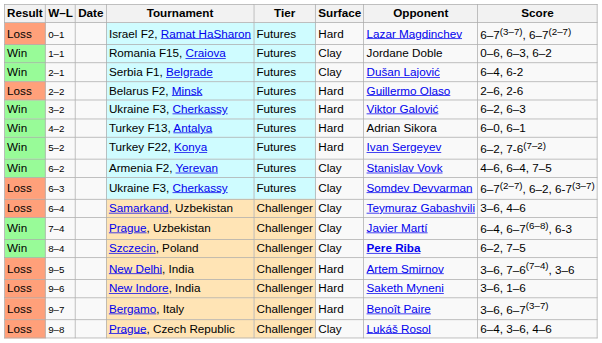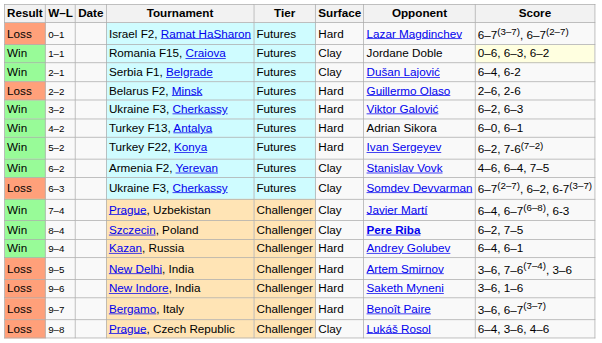 <table class="sortable wikitable">
 <tr>
 <th>Result</th>
 <th class="unsortable">W–L</th>
 <th>Date</th>
 <th>Tournament</th>
 <th>Tier</th>
 <th>Surface</th>
 <th>Opponent</th>
 <th class="unsortable">Score</th>
 </tr>
 <tr>
 <td bgcolor=FFA07A>Loss</td>
 <td><small>0–1</small></td>
 <td></td>
 <td style="background:#cffcff;">Israel F2, <a href='#'>Ramat HaSharon</a></td>
 <td style="background:#cffcff;">Futures</td>
 <td>Hard</td>
 <td> <a href='#'>Lazar Magdinchev</a></td>
 <td>6–7<sup>(3–7)</sup>, 6–7<sup>(2–7)</sup></td>
 </tr>
 <tr>
 <td bgcolor=98FB98>Win</td>
 <td><small>1–1</small></td>
 <td></td>
 <td style="background:#cffcff;">Romania F15, <a href='#'>Craiova</a></td>
 <td style="background:#cffcff;">Futures</td>
 <td>Clay</td>
 <td> Jordane Doble</td>
-<td>0–6, 6–3, 6–2</td>
+<td style="background: lightyellow;">0–6, 6–3, 6–2</td>
 </tr>
 <tr>
 <td bgcolor=98FB98>Win</td>
 <td><small>2–1</small></td>
 <td></td>
 <td style="background:#cffcff;">Serbia F1, <a href='#'>Belgrade</a></td>
 <td style="background:#cffcff;">Futures</td>
 <td>Clay</td>
 <td> <a href='#'>Dušan Lajović</a></td>
 <td>6–4, 6-2</td>
 </tr>
 <tr>
 <td bgcolor=FFA07A>Loss</td>
 <td><small>2–2</small></td>
 <td></td>
 <td style="background:#cffcff;">Belarus F2, <a href='#'>Minsk</a></td>
 <td style="background:#cffcff;">Futures</td>
 <td>Hard</td>
 <td> <a href='#'>Guillermo Olaso</a></td>
 <td>2–6, 2-6</td>
 </tr>
 <tr>
 <td bgcolor=98FB98>Win</td>
 <td><small>3–2</small></td>
 <td></td>
 <td style="background:#cffcff;">Ukraine F3, <a href='#'>Cherkassy</a></td>
 <td style="background:#cffcff;">Futures</td>
 <td>Hard</td>
 <td> <a href='#'>Viktor Galović</a></td>
 <td>6–2, 6–3</td>
 </tr>
 <tr>
 <td bgcolor=98FB98>Win</td>
 <td><small>4–2</small></td>
 <td></td>
 <td style="background:#cffcff;">Turkey F13, <a href='#'>Antalya</a></td>
 <td style="background:#cffcff;">Futures</td>
 <td>Hard</td>
 <td> Adrian Sikora</td>
 <td>6–0, 6–1</td>
 </tr>
 <tr>
 <td bgcolor=98FB98>Win</td>
 <td><small>5–2</small></td>
 <td></td>
 <td style="background:#cffcff;">Turkey F22, <a href='#'>Konya</a></td>
 <td style="background:#cffcff;">Futures</td>
 <td>Hard</td>
 <td> <a href='#'>Ivan Sergeyev</a></td>
 <td>6–2, 7-6<sup>(7–2)</sup></td>
 </tr>
 <tr>
 <td bgcolor=98FB98>Win</td>
 <td><small>6–2</small></td>
 <td></td>
 <td style="background:#cffcff;">Armenia F2, <a href='#'>Yerevan</a></td>
 <td style="background:#cffcff;">Futures</td>
 <td>Clay</td>
 <td> <a href='#'>Stanislav Vovk</a></td>
 <td>4–6, 6–4, 7–5</td>
 </tr>
 <tr>
 <td bgcolor=FFA07A>Loss</td>
 <td><small>6–3</small></td>
 <td></td>
 <td style="background:#cffcff;">Ukraine F3, <a href='#'>Cherkassy</a></td>
 <td style="background:#cffcff;">Futures</td>
 <td>Clay</td>
 <td> <a href='#'>Somdev Devvarman</a></td>
 <td>6–7<sup>(2–7)</sup>, 6–2, 6-7<sup>(3–7)</sup></td>
 </tr>
 <tr>
-<td bgcolor=FFA07A>Loss</td>
-<td><small>6–4</small></td>
-<td></td>
-<td style="background:moccasin;"><a href='#'>Samarkand</a>, Uzbekistan</td>
-<td style="background:moccasin;">Challenger</td>
-<td>Clay</td>
-<td> <a href='#'>Teymuraz Gabashvili</a></td>
-<td>3–6, 4–6</td>
-</tr>
-<tr>
 <td bgcolor=98FB98>Win</td>
 <td><small>7–4</small></td>
 <td></td>
 <td style="background:moccasin;"><a href='#'>Prague</a>, Uzbekistan</td>
 <td style="background:moccasin;">Challenger</td>
 <td>Clay</td>
 <td> <a href='#'>Javier Martí</a></td>
 <td>6–4, 6–7<sup>(6–8)</sup>, 6-3</td>
 </tr>
 <tr>
 <td bgcolor=98FB98>Win</td>
 <td><small>8–4</small></td>
 <td></td>
 <td style="background:moccasin;"><a href='#'>Szczecin</a>, Poland</td>
 <td style="background:moccasin;">Challenger</td>
 <td>Clay</td>
 <td><strong> <a href='#'>Pere Riba</a></strong></td>
 <td>6–2, 7–5</td>
+</tr>
+<tr>
+<td bgcolor=98FB98>Win</td>
+<td><small>9–4</small></td>
+<td></td>
+<td style="background:moccasin;"><a href='#'>Kazan</a>, Russia</td>
+<td style="background:moccasin;">Challenger</td>
+<td>Hard</td>
+<td> <a href='#'>Andrey Golubev</a></td>
+<td>6–4, 6–1</td>
 </tr>
 <tr>
 <td bgcolor=FFA07A>Loss</td>
 <td><small>9–5</small></td>
 <td></td>
 <td style="background:moccasin;"><a href='#'>New Delhi</a>, India</td>
 <td style="background:moccasin;">Challenger</td>
 <td>Hard</td>
 <td> <a href='#'>Artem Smirnov</a></td>
 <td>3–6, 7–6<sup>(7–4)</sup>, 3–6</td>
 </tr>
 <tr>
 <td bgcolor=FFA07A>Loss</td>
 <td><small>9–6</small></td>
 <td></td>
 <td style="background:moccasin;"><a href='#'>New Indore</a>, India</td>
 <td style="background:moccasin;">Challenger</td>
 <td>Hard</td>
 <td> <a href='#'>Saketh Myneni</a></td>
 <td>3–6, 1–6</td>
 </tr>
 <tr>
 <td bgcolor=FFA07A>Loss</td>
 <td><small>9–7</small></td>
 <td></td>
 <td style="background:moccasin;"><a href='#'>Bergamo</a>, Italy</td>
 <td style="background:moccasin;">Challenger</td>
 <td>Hard</td>
 <td> <a href='#'>Benoît Paire</a></td>
 <td>3–6, 6–7<sup>(3–7)</sup></td>
 </tr>
 <tr>
 <td bgcolor=FFA07A>Loss</td>
 <td><small>9–8</small></td>
 <td></td>
 <td style="background:moccasin;"><a href='#'>Prague</a>, Czech Republic</td>
 <td style="background:moccasin;">Challenger</td>
 <td>Clay</td>
 <td> <a href='#'>Lukáš Rosol</a></td>
 <td>6–4, 3–6, 4–6</td>
 </tr>
 </table>
